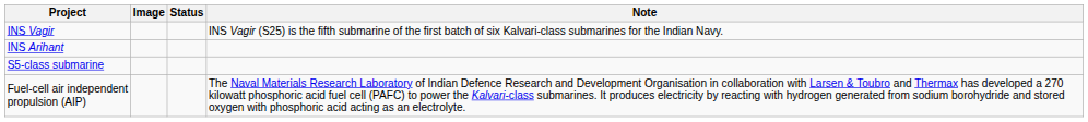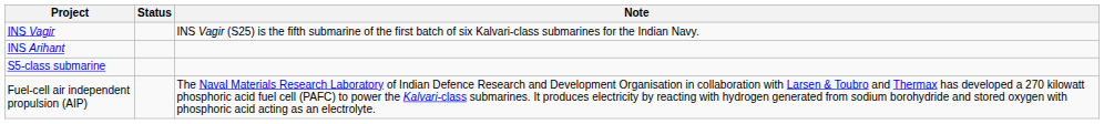 <table class="wikitable">
 <tr>
 <th>Project</th>
-<th>Image</th>
 <th>Status</th>
 <th>Note</th>
 </tr>
 <tr>
 <td><a href='#'>INS <em>Vagir</em></a></td>
-<td></td>
 <td></td>
 <td>INS <em>Vagir</em> (S25) is the fifth submarine of the first batch of six Kalvari-class submarines for the Indian Navy.</td>
 </tr>
 <tr>
 <td><a href='#'>INS <em>Arihant</em></a></td>
 <td></td>
 <td></td>
-<td></td>
 </tr>
 <tr>
 <td><a href='#'>S5-class submarine</a></td>
-<td></td>
 <td></td>
 <td></td>
 </tr>
 <tr>
 <td>Fuel-cell air independent propulsion (AIP)</td>
 <td></td>
-<td></td>
 <td>The <a href='#'>Naval Materials Research Laboratory</a> of Indian Defence Research and Development Organisation in collaboration with <a href='#'>Larsen & Toubro</a> and <a href='#'>Thermax</a> has developed a 270 kilowatt phosphoric acid fuel cell (PAFC) to power the <a href='#'><em>Kalvari</em>-class</a> submarines. It produces electricity by reacting with hydrogen generated from sodium borohydride and stored oxygen with phosphoric acid acting as an electrolyte.</td>
 </tr>
 </table>
